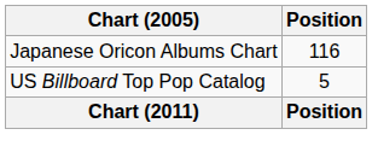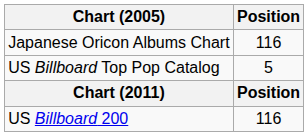 <table class="wikitable" style="text-align:center;">
 <tr>
 <th scope="col">Chart (2005)</th>
 <th scope="col">Position</th>
 </tr>
 <tr>
 <td scope="row" align="left">Japanese Oricon Albums Chart</td>
 <td>116</td>
 </tr>
 <tr>
 <td scope="row" align="left">US <em>Billboard</em> Top Pop Catalog</td>
 <td>5</td>
 </tr>
 <tr>
 <th scope="col">Chart (2011)</th>
 <th scope="col">Position</th>
 </tr>
+<tr>
+<td scope="row" align="left">US <a href='#'><em>Billboard</em> 200</a></td>
+<td>116</td>
+</tr>
 </table>
